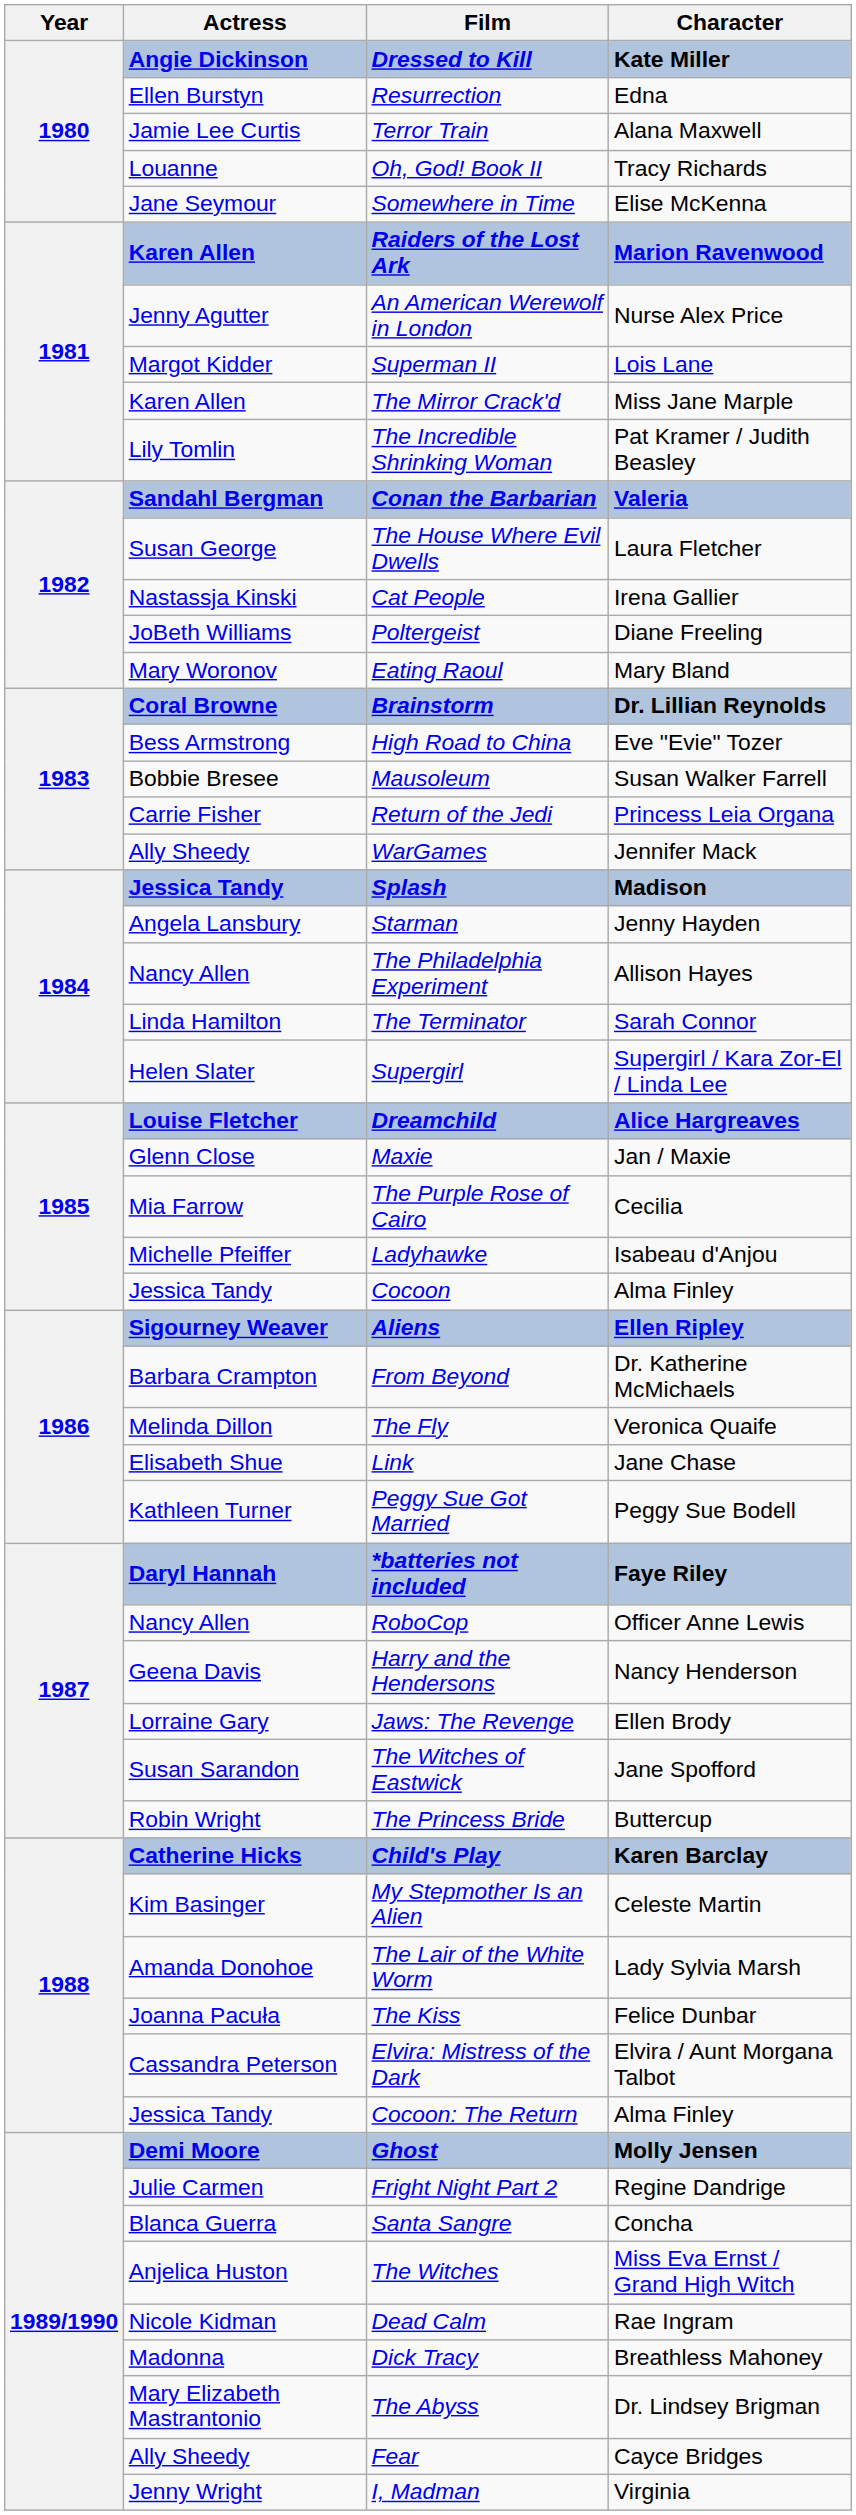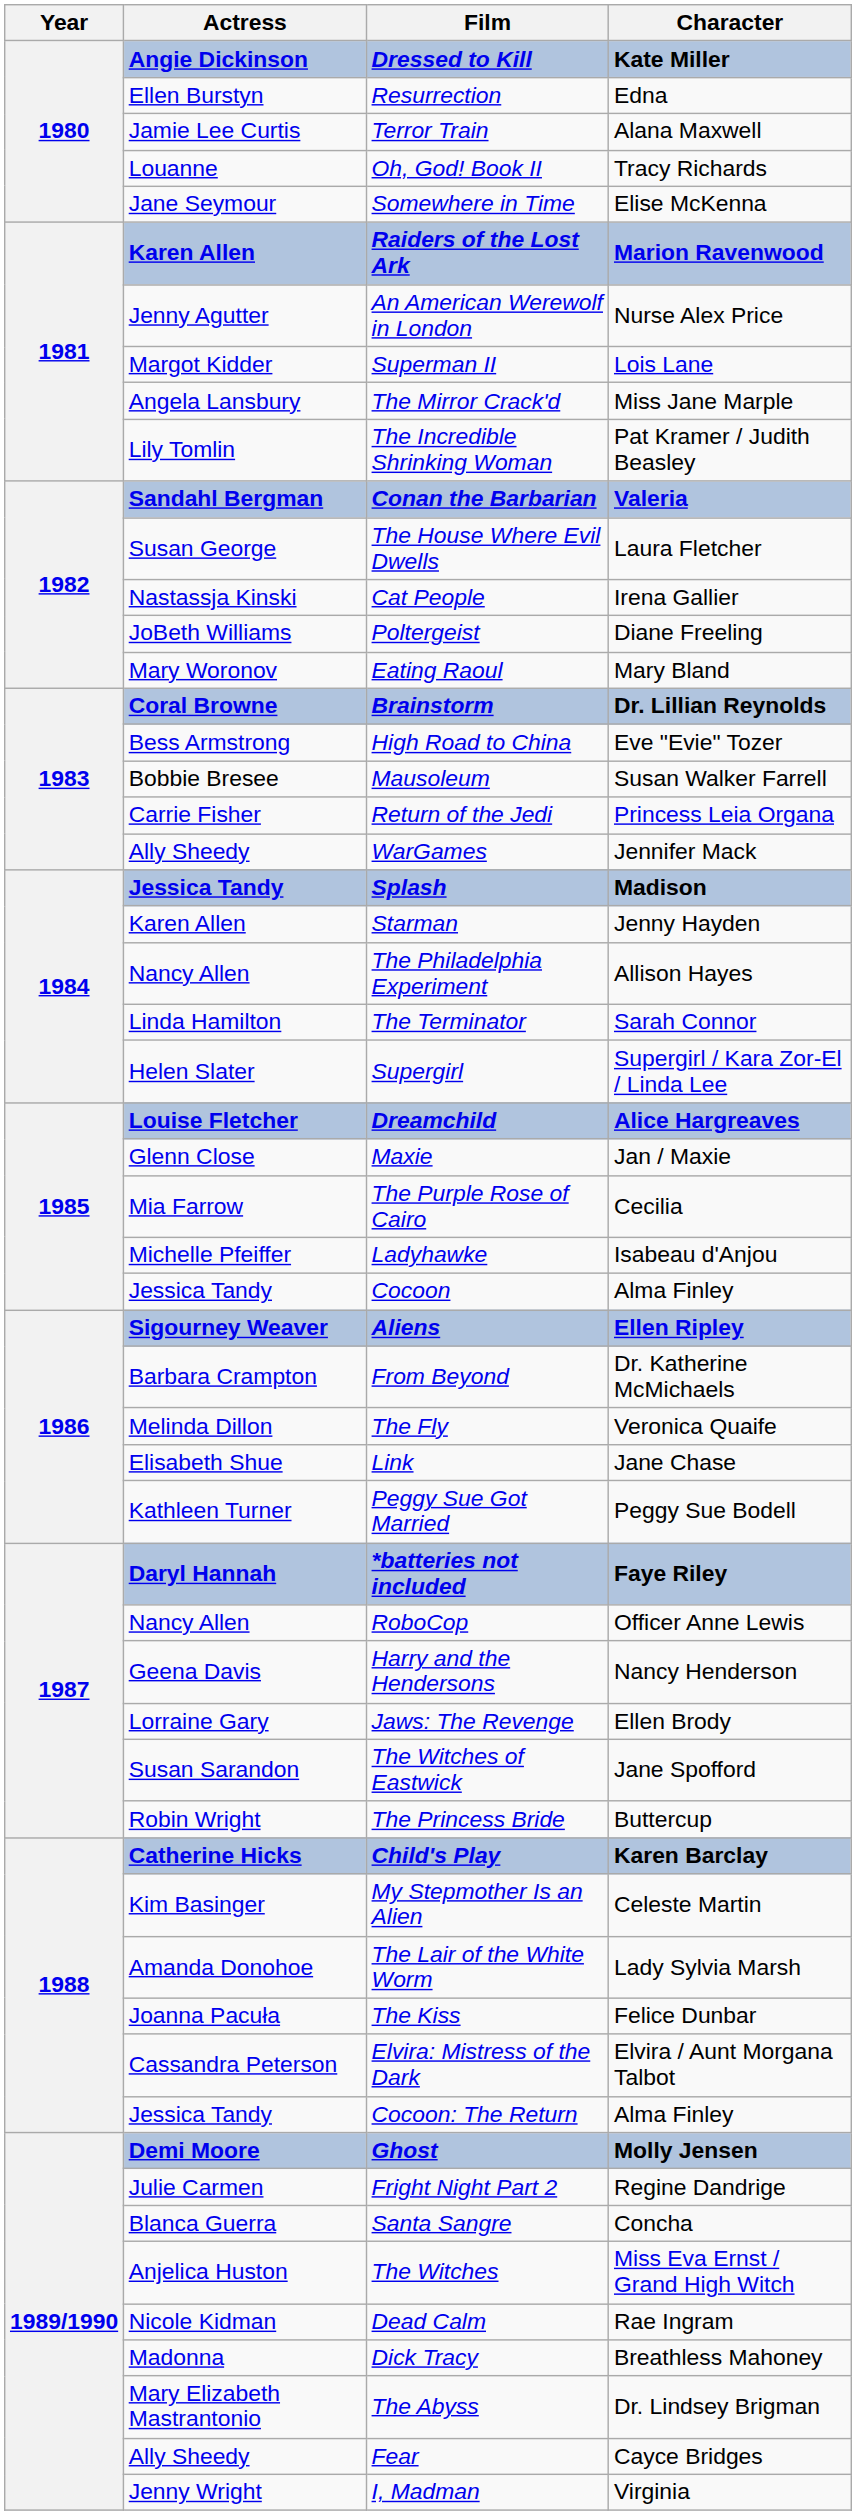 <table class="wikitable" width="95%" align="center">
 <tr>
 <th width=7%>Year</th>
 <th width=31%>Actress</th>
 <th width=31%>Film</th>
 <th width=31%>Character</th>
 </tr>
 <tr>
 <th rowspan=5><a href='#'>1980</a></th>
 <td style="background:#B0C4DE;"><strong><a href='#'>Angie Dickinson</a></strong></td>
 <td style="background:#B0C4DE;"><strong><em><a href='#'>Dressed to Kill</a></em></strong></td>
 <td style="background:#B0C4DE;"><strong>Kate Miller</strong></td>
 </tr>
 <tr>
 <td><a href='#'>Ellen Burstyn</a></td>
 <td><em><a href='#'>Resurrection</a></em></td>
 <td>Edna</td>
 </tr>
 <tr>
 <td><a href='#'>Jamie Lee Curtis</a></td>
 <td><em><a href='#'>Terror Train</a></em></td>
 <td>Alana Maxwell</td>
 </tr>
 <tr>
 <td><a href='#'>Louanne</a></td>
 <td><em><a href='#'>Oh, God! Book II</a></em></td>
 <td>Tracy Richards</td>
 </tr>
 <tr>
 <td><a href='#'>Jane Seymour</a></td>
 <td><em><a href='#'>Somewhere in Time</a></em></td>
 <td>Elise McKenna</td>
 </tr>
 <tr>
 <th rowspan=5><a href='#'>1981</a></th>
 <td style="background:#B0C4DE;"><strong><a href='#'>Karen Allen</a></strong></td>
 <td style="background:#B0C4DE;"><strong><em><a href='#'>Raiders of the Lost Ark</a></em></strong></td>
 <td style="background:#B0C4DE;"><strong><a href='#'>Marion Ravenwood</a></strong></td>
 </tr>
 <tr>
 <td><a href='#'>Jenny Agutter</a></td>
 <td><em><a href='#'>An American Werewolf in London</a></em></td>
 <td>Nurse Alex Price</td>
 </tr>
 <tr>
 <td><a href='#'>Margot Kidder</a></td>
 <td><em><a href='#'>Superman II</a></em></td>
 <td><a href='#'>Lois Lane</a></td>
 </tr>
 <tr>
-<td><a href='#'>Karen Allen</a></td>
+<td><a href='#'>Angela Lansbury</a></td>
 <td><em><a href='#'>The Mirror Crack'd</a></em></td>
 <td>Miss Jane Marple</td>
 </tr>
 <tr>
 <td><a href='#'>Lily Tomlin</a></td>
 <td><em><a href='#'>The Incredible Shrinking Woman</a></em></td>
 <td>Pat Kramer / Judith Beasley</td>
 </tr>
 <tr>
 <th rowspan=5><a href='#'>1982</a></th>
 <td style="background:#B0C4DE;"><strong><a href='#'>Sandahl Bergman</a></strong></td>
 <td style="background:#B0C4DE;"><strong><em><a href='#'>Conan the Barbarian</a></em></strong></td>
 <td style="background:#B0C4DE;"><strong><a href='#'>Valeria</a></strong></td>
 </tr>
 <tr>
 <td><a href='#'>Susan George</a></td>
 <td><em><a href='#'>The House Where Evil Dwells</a></em></td>
 <td>Laura Fletcher</td>
 </tr>
 <tr>
 <td><a href='#'>Nastassja Kinski</a></td>
 <td><em><a href='#'>Cat People</a></em></td>
 <td>Irena Gallier</td>
 </tr>
 <tr>
 <td><a href='#'>JoBeth Williams</a></td>
 <td><em><a href='#'>Poltergeist</a></em></td>
 <td>Diane Freeling</td>
 </tr>
 <tr>
 <td><a href='#'>Mary Woronov</a></td>
 <td><em><a href='#'>Eating Raoul</a></em></td>
 <td>Mary Bland</td>
 </tr>
 <tr>
 <th rowspan=5><a href='#'>1983</a></th>
 <td style="background:#B0C4DE;"><strong><a href='#'>Coral Browne</a></strong></td>
 <td style="background:#B0C4DE;"><strong><em><a href='#'>Brainstorm</a></em></strong></td>
 <td style="background:#B0C4DE;"><strong>Dr. Lillian Reynolds</strong></td>
 </tr>
 <tr>
 <td><a href='#'>Bess Armstrong</a></td>
 <td><em><a href='#'>High Road to China</a></em></td>
 <td>Eve "Evie" Tozer</td>
 </tr>
 <tr>
 <td>Bobbie Bresee</td>
 <td><em><a href='#'>Mausoleum</a></em></td>
 <td>Susan Walker Farrell</td>
 </tr>
 <tr>
 <td><a href='#'>Carrie Fisher</a></td>
 <td><em><a href='#'>Return of the Jedi</a></em></td>
 <td><a href='#'>Princess Leia Organa</a></td>
 </tr>
 <tr>
 <td><a href='#'>Ally Sheedy</a></td>
 <td><em><a href='#'>WarGames</a></em></td>
 <td>Jennifer Mack</td>
 </tr>
 <tr>
 <th rowspan=5><a href='#'>1984</a></th>
 <td style="background:#B0C4DE;"><strong><a href='#'>Jessica Tandy</a></strong></td>
 <td style="background:#B0C4DE;"><strong><em><a href='#'>Splash</a></em></strong></td>
 <td style="background:#B0C4DE;"><strong>Madison</strong></td>
 </tr>
 <tr>
-<td><a href='#'>Angela Lansbury</a></td>
+<td><a href='#'>Karen Allen</a></td>
 <td><em><a href='#'>Starman</a></em></td>
 <td>Jenny Hayden</td>
 </tr>
 <tr>
 <td><a href='#'>Nancy Allen</a></td>
 <td><em><a href='#'>The Philadelphia Experiment</a></em></td>
 <td>Allison Hayes</td>
 </tr>
 <tr>
 <td><a href='#'>Linda Hamilton</a></td>
 <td><em><a href='#'>The Terminator</a></em></td>
 <td><a href='#'>Sarah Connor</a></td>
 </tr>
 <tr>
 <td><a href='#'>Helen Slater</a></td>
 <td><em><a href='#'>Supergirl</a></em></td>
 <td><a href='#'>Supergirl / Kara Zor-El / Linda Lee</a></td>
 </tr>
 <tr>
 <th rowspan=5><a href='#'>1985</a></th>
 <td style="background:#B0C4DE;"><strong><a href='#'>Louise Fletcher</a></strong></td>
 <td style="background:#B0C4DE;"><strong><em><a href='#'>Dreamchild</a></em></strong></td>
 <td style="background:#B0C4DE;"><strong><a href='#'>Alice Hargreaves</a></strong></td>
 </tr>
 <tr>
 <td><a href='#'>Glenn Close</a></td>
 <td><em><a href='#'>Maxie</a></em></td>
 <td>Jan / Maxie</td>
 </tr>
 <tr>
 <td><a href='#'>Mia Farrow</a></td>
 <td><em><a href='#'>The Purple Rose of Cairo</a></em></td>
 <td>Cecilia</td>
 </tr>
 <tr>
 <td><a href='#'>Michelle Pfeiffer</a></td>
 <td><em><a href='#'>Ladyhawke</a></em></td>
 <td>Isabeau d'Anjou</td>
 </tr>
 <tr>
 <td><a href='#'>Jessica Tandy</a></td>
 <td><em><a href='#'>Cocoon</a></em></td>
 <td>Alma Finley</td>
 </tr>
 <tr>
 <th rowspan=5><a href='#'>1986</a></th>
 <td style="background:#B0C4DE;"><strong><a href='#'>Sigourney Weaver</a> </strong></td>
 <td style="background:#B0C4DE;"><strong><em><a href='#'>Aliens</a></em></strong></td>
 <td style="background:#B0C4DE;"><strong><a href='#'>Ellen Ripley</a></strong></td>
 </tr>
 <tr>
 <td><a href='#'>Barbara Crampton</a></td>
 <td><em><a href='#'>From Beyond</a></em></td>
 <td>Dr. Katherine McMichaels</td>
 </tr>
 <tr>
 <td><a href='#'>Melinda Dillon</a></td>
 <td><em><a href='#'>The Fly</a></em></td>
 <td>Veronica Quaife</td>
 </tr>
 <tr>
 <td><a href='#'>Elisabeth Shue</a></td>
 <td><em><a href='#'>Link</a></em></td>
 <td>Jane Chase</td>
 </tr>
 <tr>
 <td><a href='#'>Kathleen Turner</a></td>
 <td><em><a href='#'>Peggy Sue Got Married</a></em></td>
 <td>Peggy Sue Bodell</td>
 </tr>
 <tr>
 <th rowspan=6><a href='#'>1987</a></th>
 <td style="background:#B0C4DE;"><strong><a href='#'>Daryl Hannah</a></strong></td>
 <td style="background:#B0C4DE;"><strong><em><a href='#'>*batteries not included</a></em></strong></td>
 <td style="background:#B0C4DE;"><strong>Faye Riley</strong></td>
 </tr>
 <tr>
 <td><a href='#'>Nancy Allen</a></td>
 <td><em><a href='#'>RoboCop</a></em></td>
 <td>Officer Anne Lewis</td>
 </tr>
 <tr>
 <td><a href='#'>Geena Davis</a></td>
 <td><em><a href='#'>Harry and the Hendersons</a></em></td>
 <td>Nancy Henderson</td>
 </tr>
 <tr>
 <td><a href='#'>Lorraine Gary</a></td>
 <td><em><a href='#'>Jaws: The Revenge</a></em></td>
 <td>Ellen Brody</td>
 </tr>
 <tr>
 <td><a href='#'>Susan Sarandon</a></td>
 <td><em><a href='#'>The Witches of Eastwick</a></em></td>
 <td>Jane Spofford</td>
 </tr>
 <tr>
 <td><a href='#'>Robin Wright</a></td>
 <td><em><a href='#'>The Princess Bride</a></em></td>
 <td>Buttercup</td>
 </tr>
 <tr>
 <th rowspan=6><a href='#'>1988</a></th>
 <td style="background:#B0C4DE;"><strong><a href='#'>Catherine Hicks</a></strong></td>
 <td style="background:#B0C4DE;"><strong><em><a href='#'>Child's Play</a></em></strong></td>
 <td style="background:#B0C4DE;"><strong>Karen Barclay</strong></td>
 </tr>
 <tr>
 <td><a href='#'>Kim Basinger</a></td>
 <td><em><a href='#'>My Stepmother Is an Alien</a></em></td>
 <td>Celeste Martin</td>
 </tr>
 <tr>
 <td><a href='#'>Amanda Donohoe</a></td>
 <td><em><a href='#'>The Lair of the White Worm</a></em></td>
 <td>Lady Sylvia Marsh</td>
 </tr>
 <tr>
 <td><a href='#'>Joanna Pacuła</a></td>
 <td><em><a href='#'>The Kiss</a></em></td>
 <td>Felice Dunbar</td>
 </tr>
 <tr>
 <td><a href='#'>Cassandra Peterson</a></td>
 <td><em><a href='#'>Elvira: Mistress of the Dark</a></em></td>
 <td>Elvira / Aunt Morgana Talbot</td>
 </tr>
 <tr>
 <td><a href='#'>Jessica Tandy</a></td>
 <td><em><a href='#'>Cocoon: The Return</a></em></td>
 <td>Alma Finley</td>
 </tr>
 <tr>
 <th rowspan=9><a href='#'>1989/1990</a></th>
 <td style="background:#B0C4DE;"><strong><a href='#'>Demi Moore</a></strong></td>
 <td style="background:#B0C4DE;"><strong><em><a href='#'>Ghost</a></em></strong></td>
 <td style="background:#B0C4DE;"><strong>Molly Jensen</strong></td>
 </tr>
 <tr>
 <td><a href='#'>Julie Carmen</a></td>
 <td><em><a href='#'>Fright Night Part 2</a></em></td>
 <td>Regine Dandrige</td>
 </tr>
 <tr>
 <td><a href='#'>Blanca Guerra</a></td>
 <td><em><a href='#'>Santa Sangre</a></em></td>
 <td>Concha</td>
 </tr>
 <tr>
 <td><a href='#'>Anjelica Huston</a></td>
 <td><em><a href='#'>The Witches</a></em></td>
 <td><a href='#'>Miss Eva Ernst / Grand High Witch</a></td>
 </tr>
 <tr>
 <td><a href='#'>Nicole Kidman</a></td>
 <td><em><a href='#'>Dead Calm</a></em></td>
 <td>Rae Ingram</td>
 </tr>
 <tr>
 <td><a href='#'>Madonna</a></td>
 <td><em><a href='#'>Dick Tracy</a></em></td>
 <td>Breathless Mahoney</td>
 </tr>
 <tr>
 <td><a href='#'>Mary Elizabeth Mastrantonio</a></td>
 <td><em><a href='#'>The Abyss</a></em></td>
 <td>Dr. Lindsey Brigman</td>
 </tr>
 <tr>
 <td><a href='#'>Ally Sheedy</a></td>
 <td><em><a href='#'>Fear</a></em></td>
 <td>Cayce Bridges</td>
 </tr>
 <tr>
 <td><a href='#'>Jenny Wright</a></td>
 <td><em><a href='#'>I, Madman</a></em></td>
 <td>Virginia</td>
 </tr>
 </table>
